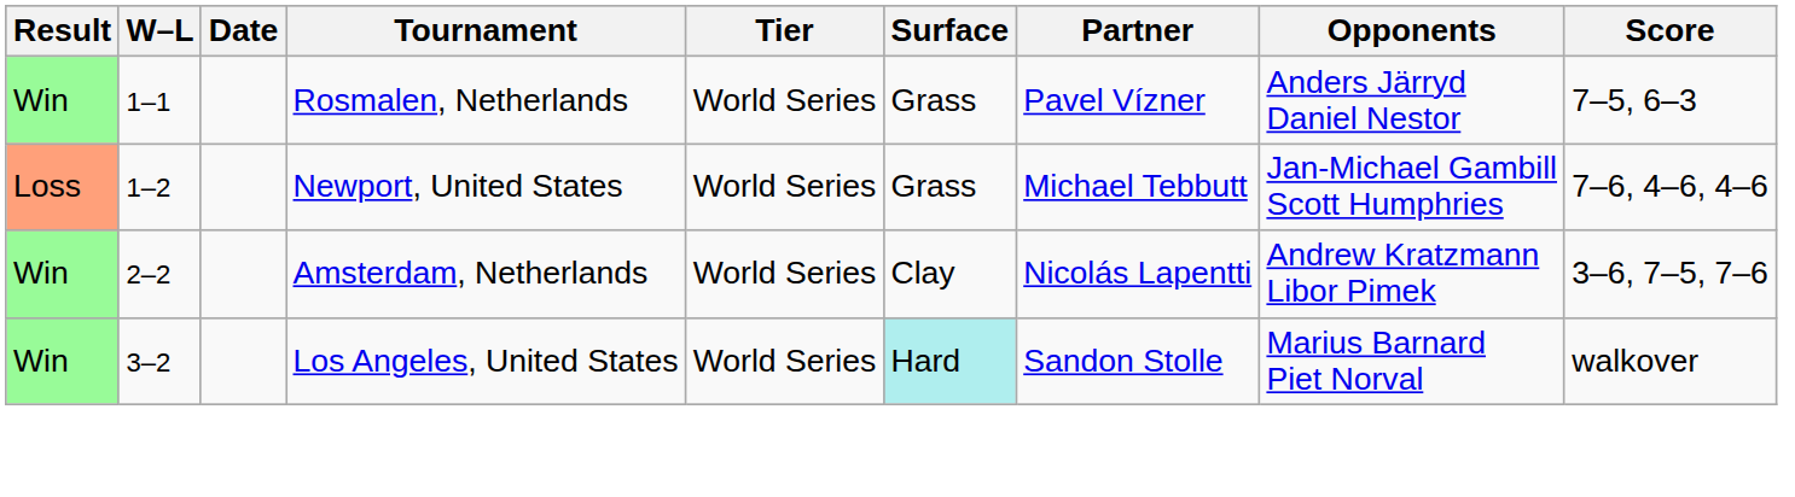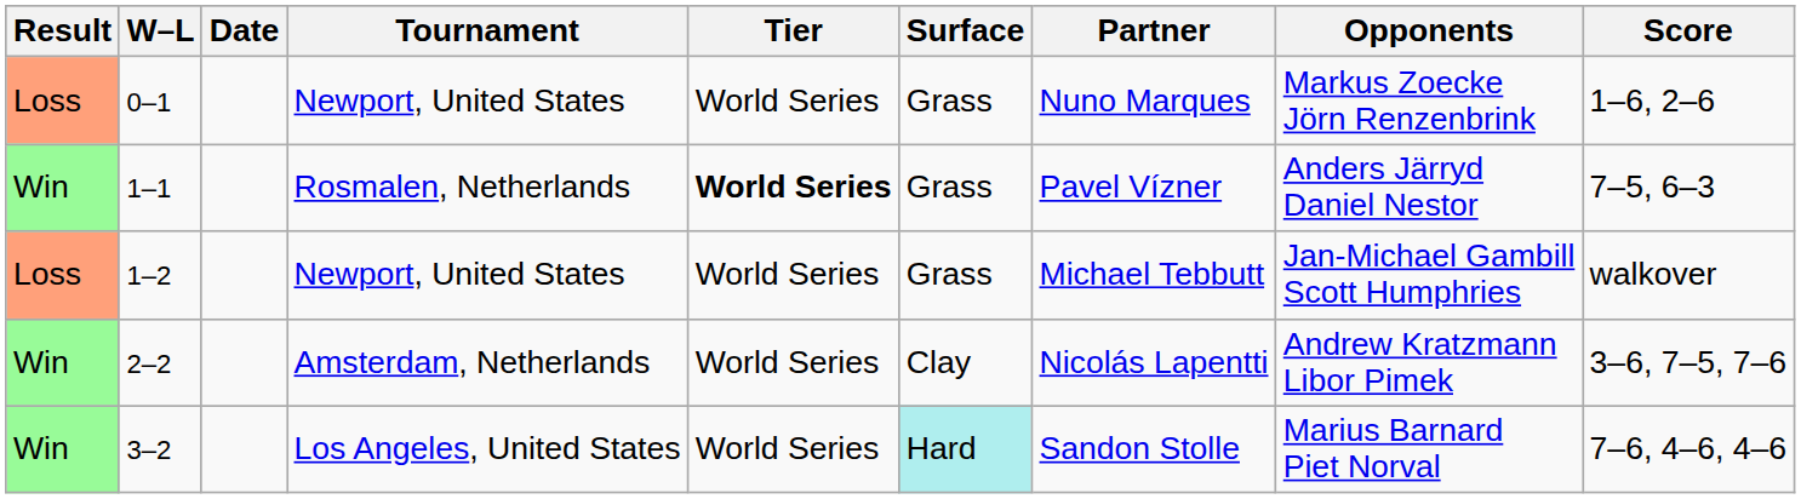 <table class="sortable wikitable">
 <tr>
 <th>Result</th>
 <th class="unsortable">W–L</th>
 <th>Date</th>
 <th>Tournament</th>
 <th>Tier</th>
 <th>Surface</th>
 <th>Partner</th>
 <th>Opponents</th>
 <th class="unsortable">Score</th>
 </tr>
 <tr>
+<td style="background:#ffa07a;">Loss</td>
+<td><small>0–1</small></td>
+<td><a href='#'></a></td>
+<td><a href='#'>Newport</a>, United States</td>
+<td>World Series</td>
+<td>Grass</td>
+<td> <a href='#'>Nuno Marques</a></td>
+<td> <a href='#'>Markus Zoecke</a> <br>  <a href='#'>Jörn Renzenbrink</a></td>
+<td>1–6, 2–6</td>
+</tr>
+<tr>
 <td style="background:#98fb98;">Win</td>
 <td><small>1–1</small></td>
 <td><a href='#'></a></td>
 <td><a href='#'>Rosmalen</a>, Netherlands</td>
-<td>World Series</td>
+<td><strong>World Series</strong></td>
 <td>Grass</td>
 <td> <a href='#'>Pavel Vízner</a></td>
 <td> <a href='#'>Anders Järryd</a> <br>  <a href='#'>Daniel Nestor</a></td>
 <td>7–5, 6–3</td>
 </tr>
 <tr>
 <td style="background:#ffa07a;">Loss</td>
 <td><small>1–2</small></td>
 <td><a href='#'></a></td>
 <td><a href='#'>Newport</a>, United States</td>
 <td>World Series</td>
 <td>Grass</td>
 <td> <a href='#'>Michael Tebbutt</a></td>
 <td> <a href='#'>Jan-Michael Gambill</a> <br>  <a href='#'>Scott Humphries</a></td>
-<td>7–6, 4–6, 4–6</td>
+<td>walkover</td>
 </tr>
 <tr>
 <td style="background:#98fb98;">Win</td>
 <td><small>2–2</small></td>
 <td><a href='#'></a></td>
 <td><a href='#'>Amsterdam</a>, Netherlands</td>
 <td>World Series</td>
 <td>Clay</td>
 <td> <a href='#'>Nicolás Lapentti</a></td>
 <td> <a href='#'>Andrew Kratzmann</a> <br>  <a href='#'>Libor Pimek</a></td>
 <td>3–6, 7–5, 7–6</td>
 </tr>
 <tr>
 <td style="background:#98fb98;">Win</td>
 <td><small>3–2</small></td>
 <td><a href='#'></a></td>
 <td><a href='#'>Los Angeles</a>, United States</td>
 <td>World Series</td>
 <td style="background: paleturquoise;">Hard</td>
 <td> <a href='#'>Sandon Stolle</a></td>
 <td> <a href='#'>Marius Barnard</a> <br>  <a href='#'>Piet Norval</a></td>
-<td>walkover</td>
+<td>7–6, 4–6, 4–6</td>
 </tr>
 </table>
